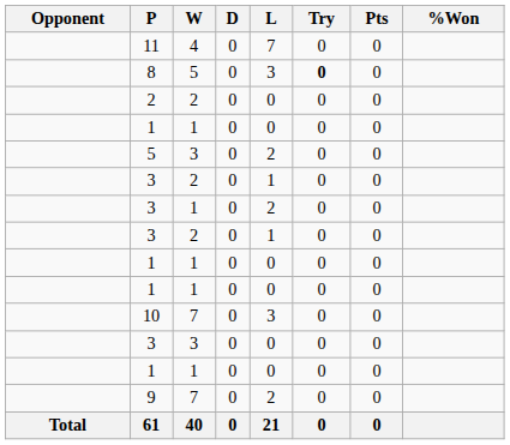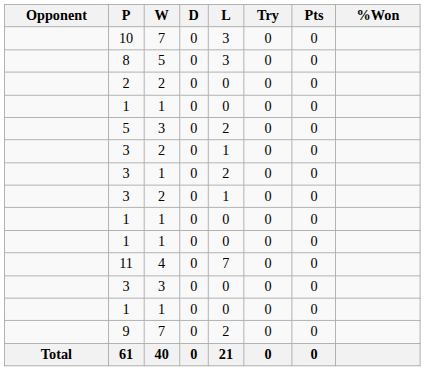 <table class="wikitable sortable" style="text-align:center;width:75%">
 <tr>
 <th style="width:25%;">Opponent</th>
 <th abbr="Played" style="width:15px;">P</th>
 <th abbr="Won" style="width:10px;">W</th>
 <th abbr="Drawn" style="width:10px;">D</th>
 <th abbr="Lost" style="width:10px;">L</th>
 <th abbr="Tries" style="width:15px;">Try</th>
 <th abbr="Points" style="width:18px;">Pts</th>
 <th abbr="Won" style="width:15px;">%Won</th>
 </tr>
 <tr>
 <td align="left"></td>
-<td>11</td>
-<td>4</td>
+<td>10</td>
+<td>7</td>
 <td>0</td>
-<td>7</td>
+<td>3</td>
 <td>0</td>
 <td>0</td>
 <td></td>
 </tr>
 <tr>
 <td align="left"></td>
 <td>8</td>
 <td>5</td>
 <td>0</td>
 <td>3</td>
-<td><strong>0</strong></td>
+<td>0</td>
 <td>0</td>
 <td></td>
 </tr>
 <tr>
 <td align="left"></td>
 <td>2</td>
 <td>2</td>
 <td>0</td>
 <td>0</td>
 <td>0</td>
 <td>0</td>
 <td></td>
 </tr>
 <tr>
 <td align="left"></td>
 <td>1</td>
 <td>1</td>
 <td>0</td>
 <td>0</td>
 <td>0</td>
 <td>0</td>
 <td></td>
 </tr>
 <tr>
 <td align="left"></td>
 <td>5</td>
 <td>3</td>
 <td>0</td>
 <td>2</td>
 <td>0</td>
 <td>0</td>
 <td></td>
 </tr>
 <tr>
 <td align="left"></td>
 <td>3</td>
 <td>2</td>
 <td>0</td>
 <td>1</td>
 <td>0</td>
 <td>0</td>
 <td></td>
 </tr>
 <tr>
 <td align="left"></td>
 <td>3</td>
 <td>1</td>
 <td>0</td>
 <td>2</td>
 <td>0</td>
 <td>0</td>
 <td></td>
 </tr>
 <tr>
 <td align="left"></td>
 <td>3</td>
 <td>2</td>
 <td>0</td>
 <td>1</td>
 <td>0</td>
 <td>0</td>
 <td></td>
 </tr>
 <tr>
 <td align="left"></td>
 <td>1</td>
 <td>1</td>
 <td>0</td>
 <td>0</td>
 <td>0</td>
 <td>0</td>
 <td></td>
 </tr>
 <tr>
 <td align="left"></td>
 <td>1</td>
 <td>1</td>
 <td>0</td>
 <td>0</td>
 <td>0</td>
 <td>0</td>
 <td></td>
 </tr>
 <tr>
 <td align="left"></td>
-<td>10</td>
+<td>11</td>
+<td>4</td>
+<td>0</td>
 <td>7</td>
-<td>0</td>
-<td>3</td>
 <td>0</td>
 <td>0</td>
 <td></td>
 </tr>
 <tr>
 <td align="left"></td>
 <td>3</td>
 <td>3</td>
 <td>0</td>
 <td>0</td>
 <td>0</td>
 <td>0</td>
 <td></td>
 </tr>
 <tr>
 <td align="left"></td>
 <td>1</td>
 <td>1</td>
 <td>0</td>
 <td>0</td>
 <td>0</td>
 <td>0</td>
 <td></td>
 </tr>
 <tr>
 <td align="left"></td>
 <td>9</td>
 <td>7</td>
 <td>0</td>
 <td>2</td>
 <td>0</td>
 <td>0</td>
 <td></td>
 </tr>
 <tr>
 <th>Total</th>
 <th>61</th>
 <th>40</th>
 <th>0</th>
 <th>21</th>
 <th>0</th>
 <th>0</th>
 <th></th>
 </tr>
 </table>
